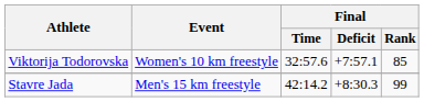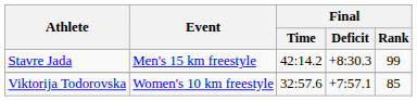 <table class="wikitable" style="font-size:90%">
 <tr>
 <th rowspan=2>Athlete</th>
 <th rowspan=2>Event</th>
 <th colspan=3>Final</th>
 </tr>
 <tr style="font-size: 95%">
 <th>Time</th>
 <th>Deficit</th>
 <th>Rank</th>
 </tr>
 <tr align=center>
+<td align=left><a href='#'>Stavre Jada</a></td>
+<td align=left><a href='#'>Men's 15 km freestyle</a></td>
+<td>42:14.2</td>
+<td>+8:30.3</td>
+<td>99</td>
+</tr>
+<tr>
+</tr>
+<tr align=center>
 <td align=left><a href='#'>Viktorija Todorovska</a></td>
 <td align=left><a href='#'>Women's 10 km freestyle</a></td>
 <td>32:57.6</td>
 <td>+7:57.1</td>
 <td>85</td>
 </tr>
-<tr>
-</tr>
-<tr align=center>
-<td align=left><a href='#'>Stavre Jada</a></td>
-<td align=left><a href='#'>Men's 15 km freestyle</a></td>
-<td>42:14.2</td>
-<td>+8:30.3</td>
-<td>99</td>
-</tr>
 </table>
